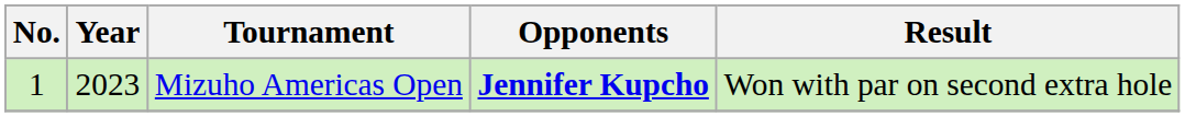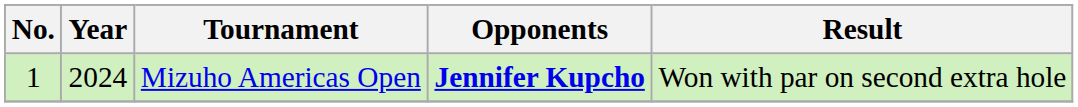 <table class="wikitable" style="font-size:95%;">
 <tr>
 <th>No.</th>
 <th>Year</th>
 <th>Tournament</th>
 <th>Opponents</th>
 <th>Result</th>
 </tr>
 <tr style="background:#D0F0C0;">
 <td align=center>1</td>
-<td align=center>2023</td>
+<td align=center>2024</td>
 <td><a href='#'>Mizuho Americas Open</a></td>
 <td><strong> <a href='#'>Jennifer Kupcho</a></strong></td>
 <td>Won with par on second extra hole</td>
 </tr>
 <tr>
 </tr>
 </table>
